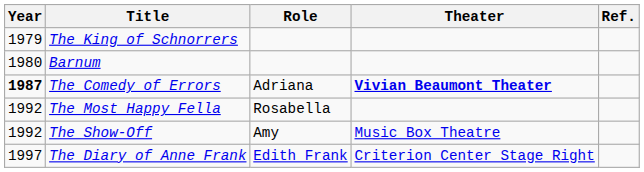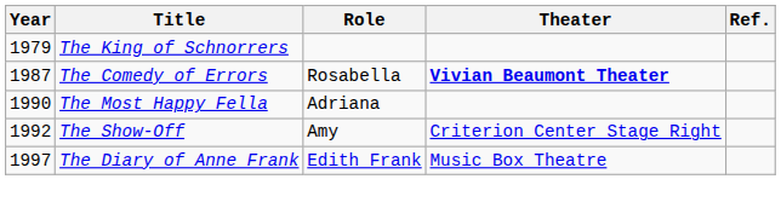 <table class="wikitable">
 <tr>
 <th>Year</th>
 <th>Title</th>
 <th>Role</th>
 <th>Theater</th>
 <th>Ref.</th>
 </tr>
 <tr>
 <td>1979</td>
 <td><em><a href='#'>The King of Schnorrers</a></em></td>
 <td></td>
 <td></td>
 <td></td>
 </tr>
 <tr>
-<td>1980</td>
-<td><em><a href='#'>Barnum</a></em></td>
-<td></td>
-<td></td>
-<td></td>
-</tr>
-<tr>
-<td><strong>1987</strong></td>
+<td>1987</td>
 <td><em><a href='#'>The Comedy of Errors</a></em></td>
-<td>Adriana</td>
+<td>Rosabella</td>
 <td><strong><a href='#'>Vivian Beaumont Theater</a></strong></td>
 <td></td>
 </tr>
 <tr>
-<td>1992</td>
+<td>1990</td>
 <td><em><a href='#'>The Most Happy Fella</a></em></td>
-<td>Rosabella</td>
+<td>Adriana</td>
 <td></td>
 <td></td>
 </tr>
 <tr>
 <td>1992</td>
 <td><em><a href='#'>The Show-Off</a></em></td>
 <td>Amy</td>
-<td><a href='#'>Music Box Theatre</a></td>
+<td><a href='#'>Criterion Center Stage Right</a></td>
 <td></td>
 </tr>
 <tr>
 <td>1997</td>
 <td><em><a href='#'>The Diary of Anne Frank</a></em></td>
 <td><a href='#'>Edith Frank</a></td>
-<td><a href='#'>Criterion Center Stage Right</a></td>
+<td><a href='#'>Music Box Theatre</a></td>
 <td></td>
 </tr>
 </table>
